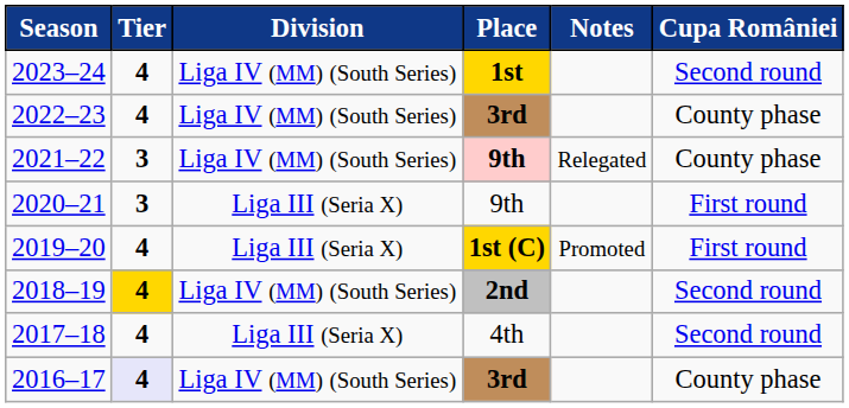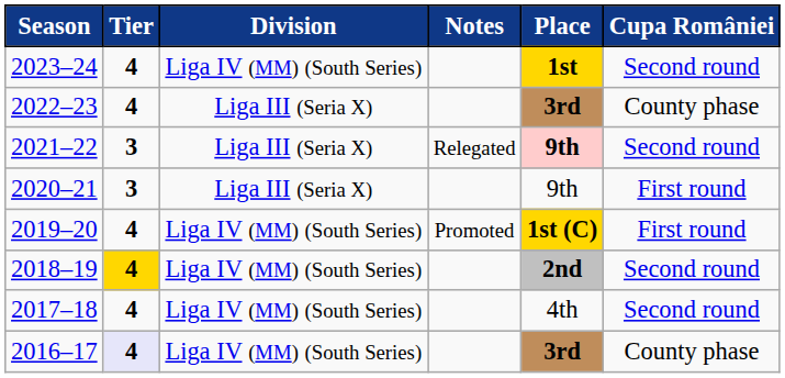 <table class="wikitable" style="text-align:center; font-size:90%">
 <tr>
 <th style="background:#0f3887;color:#ffffff;border:1px solid #000000;">Season</th>
 <th style="background:#0f3887;color:#ffffff;border:1px solid #000000;">Tier</th>
 <th style="background:#0f3887;color:#ffffff;border:1px solid #000000;">Division</th>
+<th style="background:#0f3887;color:#ffffff;border:1px solid #000000;">Notes</th>
 <th style="background:#0f3887;color:#ffffff;border:1px solid #000000;">Place</th>
-<th style="background:#0f3887;color:#ffffff;border:1px solid #000000;">Notes</th>
 <th style="background:#0f3887;color:#ffffff;border:1px solid #000000;">Cupa României</th>
 </tr>
 <tr>
 <td><a href='#'>2023–24</a></td>
 <td><strong>4</strong></td>
 <td><a href='#'>Liga IV</a> <small>(<a href='#'>MM</a>)</small> <small>(South Series)</small></td>
+<td></td>
 <td align=center bgcolor=gold><strong>1st</strong></td>
-<td></td>
 <td><a href='#'>Second round</a></td>
 </tr>
 <tr>
 <td><a href='#'>2022–23</a></td>
 <td><strong>4</strong></td>
-<td><a href='#'>Liga IV</a> <small>(<a href='#'>MM</a>)</small> <small>(South Series)</small></td>
+<td><a href='#'>Liga III</a> <small>(Seria X)</small></td>
+<td></td>
 <td align=center bgcolor=#BF8D5B><strong>3rd</strong></td>
-<td></td>
 <td>County phase</td>
 </tr>
 <tr>
 <td><a href='#'>2021–22</a></td>
 <td><strong>3</strong></td>
-<td><a href='#'>Liga IV</a> <small>(<a href='#'>MM</a>)</small> <small>(South Series)</small></td>
+<td><a href='#'>Liga III</a> <small>(Seria X)</small></td>
+<td><small>Relegated</small></td>
 <td align=center bgcolor=#FFCCCC><strong>9th</strong></td>
-<td><small>Relegated</small></td>
-<td>County phase</td>
+<td><a href='#'>Second round</a></td>
 </tr>
 <tr>
 <td><a href='#'>2020–21</a></td>
 <td><strong>3</strong></td>
 <td><a href='#'>Liga III</a> <small>(Seria X)</small></td>
+<td></td>
 <td>9th</td>
-<td></td>
 <td><a href='#'>First round</a></td>
 </tr>
 <tr>
 <td><a href='#'>2019–20</a></td>
 <td><strong>4</strong></td>
-<td><a href='#'>Liga III</a> <small>(Seria X)</small></td>
+<td><a href='#'>Liga IV</a> <small>(<a href='#'>MM</a>)</small> <small>(South Series)</small></td>
+<td><small>Promoted</small></td>
 <td align=center bgcolor=gold><strong>1st</strong> <strong>(C)</strong></td>
-<td><small>Promoted</small></td>
 <td><a href='#'>First round</a></td>
 </tr>
 <tr>
 <td><a href='#'>2018–19</a></td>
 <td style="background: gold;"><strong>4</strong></td>
 <td><a href='#'>Liga IV</a> <small>(<a href='#'>MM</a>)</small> <small>(South Series)</small></td>
+<td></td>
 <td align=center bgcolor=silver><strong>2nd</strong></td>
-<td></td>
 <td><a href='#'>Second round</a></td>
 </tr>
 <tr>
 <td><a href='#'>2017–18</a></td>
 <td><strong>4</strong></td>
-<td><a href='#'>Liga III</a> <small>(Seria X)</small></td>
+<td><a href='#'>Liga IV</a> <small>(<a href='#'>MM</a>)</small> <small>(South Series)</small></td>
+<td></td>
 <td>4th</td>
-<td></td>
 <td><a href='#'>Second round</a></td>
 </tr>
 <tr>
 <td><a href='#'>2016–17</a></td>
 <td style="background: lavender;"><strong>4</strong></td>
 <td><a href='#'>Liga IV</a> <small>(<a href='#'>MM</a>)</small> <small>(South Series)</small></td>
+<td></td>
 <td align=center bgcolor=#BF8D5B><strong>3rd</strong></td>
-<td></td>
 <td>County phase</td>
 </tr>
 </table>
